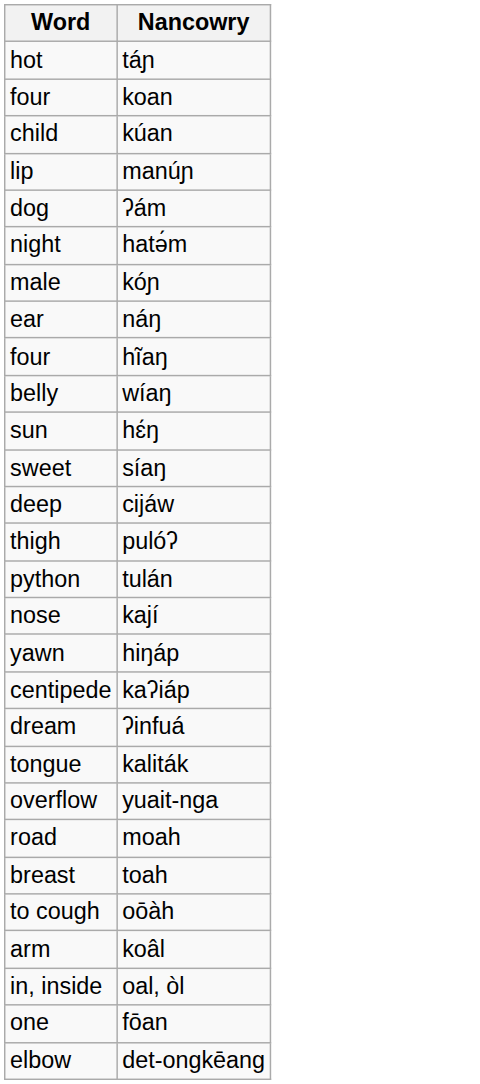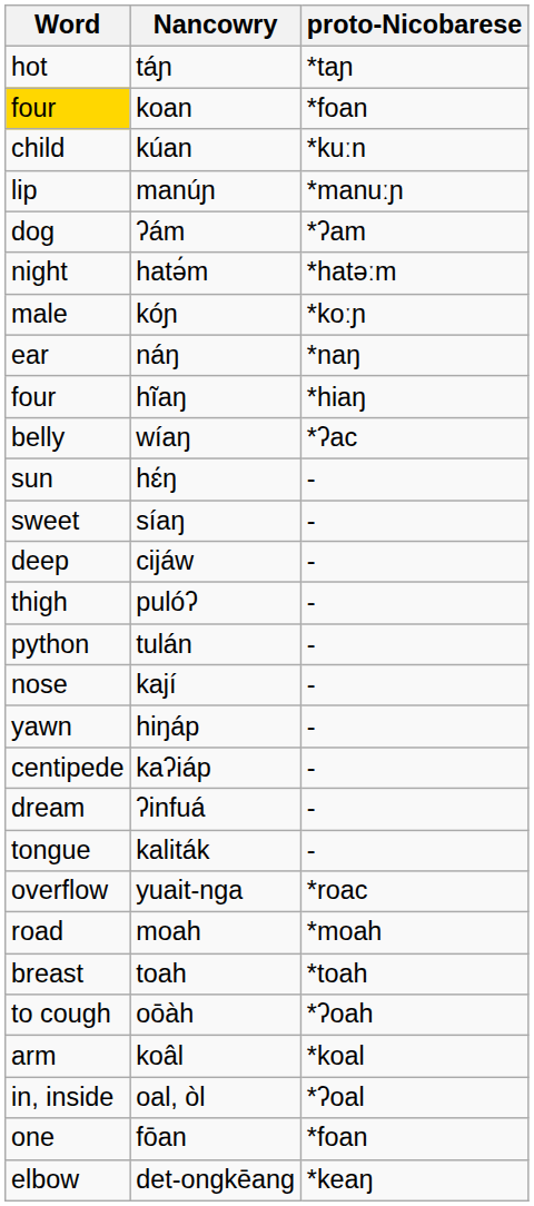 <table class="wikitable">
 <tr>
 <th>Word</th>
 <th>Nancowry</th>
+<th>proto-Nicobarese</th>
 </tr>
 <tr>
 <td>hot</td>
 <td>táɲ</td>
+<td>*taɲ</td>
 </tr>
 <tr>
-<td>four</td>
+<td style="background: gold;">four</td>
 <td>koan</td>
+<td>*foan</td>
 </tr>
 <tr>
 <td>child</td>
 <td>kúan</td>
+<td>*kuːn</td>
 </tr>
 <tr>
 <td>lip</td>
 <td>manúɲ</td>
+<td>*manuːɲ</td>
 </tr>
 <tr>
 <td>dog</td>
 <td>ʔám</td>
+<td>*ʔam</td>
 </tr>
 <tr>
 <td>night</td>
 <td>hatə́m</td>
+<td>*hatəːm</td>
 </tr>
 <tr>
 <td>male</td>
 <td>kóɲ</td>
+<td>*koːɲ</td>
 </tr>
 <tr>
 <td>ear</td>
 <td>náŋ</td>
+<td>*naŋ</td>
 </tr>
 <tr>
 <td>four</td>
 <td>hĩaŋ</td>
+<td>*hiaŋ</td>
 </tr>
 <tr>
 <td>belly</td>
 <td>wíaŋ</td>
+<td>*ʔac</td>
 </tr>
 <tr>
 <td>sun</td>
 <td>hɛ́ŋ</td>
+<td>-</td>
 </tr>
 <tr>
 <td>sweet</td>
 <td>síaŋ</td>
+<td>-</td>
 </tr>
 <tr>
 <td>deep</td>
 <td>cijáw</td>
+<td>-</td>
 </tr>
 <tr>
 <td>thigh</td>
 <td>pulóʔ</td>
+<td>-</td>
 </tr>
 <tr>
 <td>python</td>
 <td>tulán</td>
+<td>-</td>
 </tr>
 <tr>
 <td>nose</td>
 <td>kají</td>
+<td>-</td>
 </tr>
 <tr>
 <td>yawn</td>
 <td>hiŋáp</td>
+<td>-</td>
 </tr>
 <tr>
 <td>centipede</td>
 <td>kaʔiáp</td>
+<td>-</td>
 </tr>
 <tr>
 <td>dream</td>
 <td>ʔinfuá</td>
+<td>-</td>
 </tr>
 <tr>
 <td>tongue</td>
 <td>kaliták</td>
+<td>-</td>
 </tr>
 <tr>
 <td>overflow</td>
 <td>yuait-nga</td>
+<td>*roac</td>
 </tr>
 <tr>
 <td>road</td>
 <td>moah</td>
+<td>*moah</td>
 </tr>
 <tr>
 <td>breast</td>
 <td>toah</td>
+<td>*toah</td>
 </tr>
 <tr>
 <td>to cough</td>
 <td>oōàh</td>
+<td>*ʔoah</td>
 </tr>
 <tr>
 <td>arm</td>
 <td>koâl</td>
+<td>*koal</td>
 </tr>
 <tr>
 <td>in, inside</td>
 <td>oal, òl</td>
+<td>*ʔoal</td>
 </tr>
 <tr>
 <td>one</td>
 <td>fōan</td>
+<td>*foan</td>
 </tr>
 <tr>
 <td>elbow</td>
 <td>det-ongkēang</td>
+<td>*keaŋ</td>
 </tr>
 </table>
